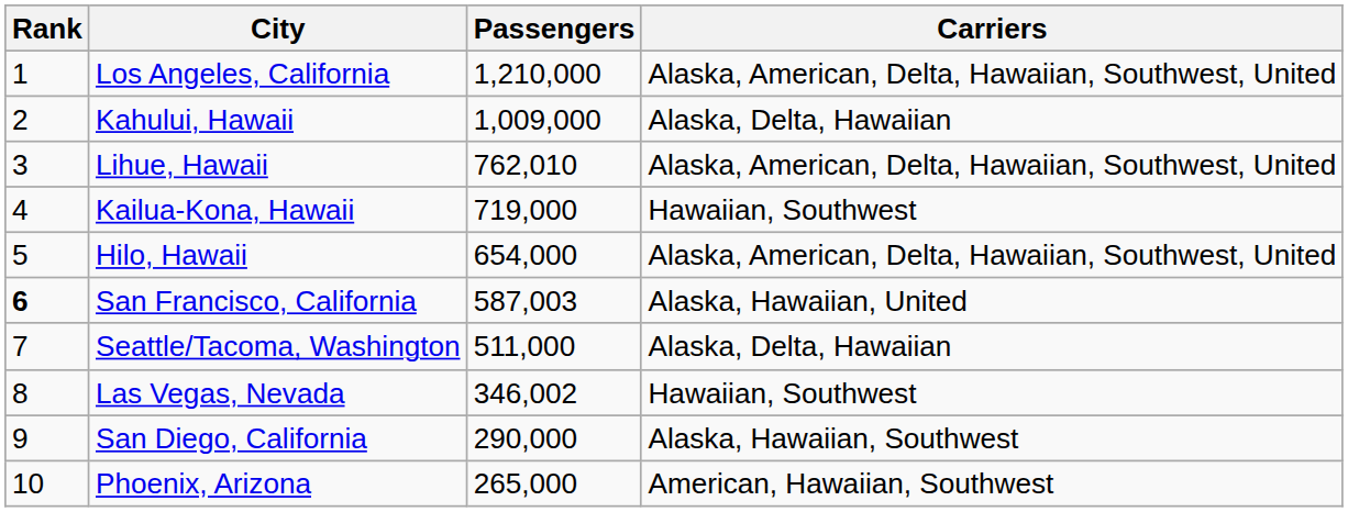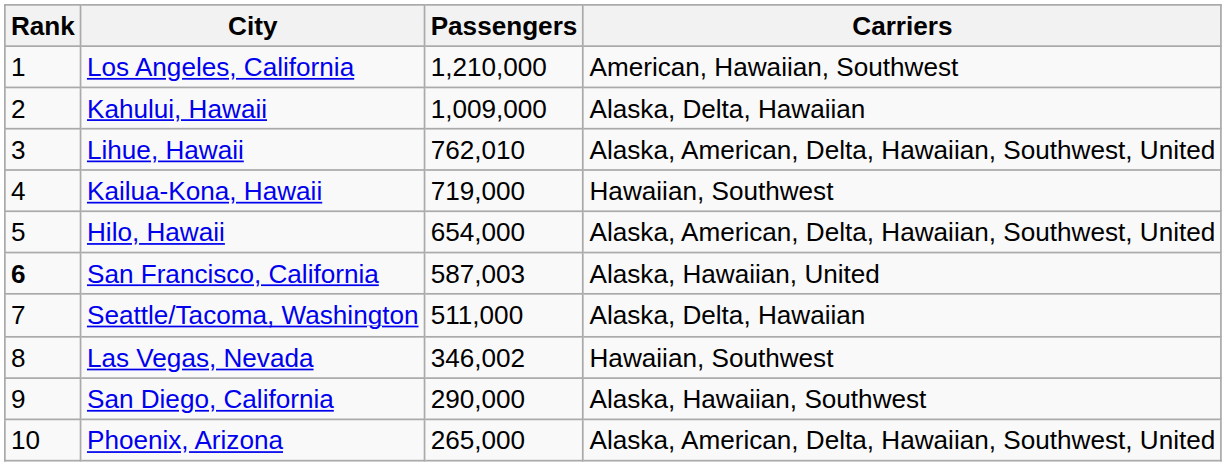 <table class="wikitable sortable" style="font-size: 95%" width= align=>
 <tr>
 <th>Rank</th>
 <th>City</th>
 <th>Passengers</th>
 <th>Carriers</th>
 </tr>
 <tr>
 <td>1</td>
 <td><a href='#'>Los Angeles, California</a></td>
 <td>1,210,000</td>
-<td>Alaska, American, Delta, Hawaiian, Southwest, United</td>
+<td>American, Hawaiian, Southwest</td>
 </tr>
 <tr>
 <td>2</td>
 <td><a href='#'>Kahului, Hawaii</a></td>
 <td>1,009,000</td>
 <td>Alaska, Delta, Hawaiian</td>
 </tr>
 <tr>
 <td>3</td>
 <td><a href='#'>Lihue, Hawaii</a></td>
 <td>762,010</td>
 <td>Alaska, American, Delta, Hawaiian, Southwest, United</td>
 </tr>
 <tr>
 <td>4</td>
 <td><a href='#'>Kailua-Kona, Hawaii</a></td>
 <td>719,000</td>
 <td>Hawaiian, Southwest</td>
 </tr>
 <tr>
 <td>5</td>
 <td><a href='#'>Hilo, Hawaii</a></td>
 <td>654,000</td>
 <td>Alaska, American, Delta, Hawaiian, Southwest, United</td>
 </tr>
 <tr>
 <td><strong>6</strong></td>
 <td><a href='#'>San Francisco, California</a></td>
 <td>587,003</td>
 <td>Alaska, Hawaiian, United</td>
 </tr>
 <tr>
 <td>7</td>
 <td><a href='#'>Seattle/Tacoma, Washington</a></td>
 <td>511,000</td>
 <td>Alaska, Delta, Hawaiian</td>
 </tr>
 <tr>
 <td>8</td>
 <td><a href='#'>Las Vegas, Nevada</a></td>
 <td>346,002</td>
 <td>Hawaiian, Southwest</td>
 </tr>
 <tr>
 <td>9</td>
 <td><a href='#'>San Diego, California</a></td>
 <td>290,000</td>
 <td>Alaska, Hawaiian, Southwest</td>
 </tr>
 <tr>
 <td>10</td>
 <td><a href='#'>Phoenix, Arizona</a></td>
 <td>265,000</td>
-<td>American, Hawaiian, Southwest</td>
+<td>Alaska, American, Delta, Hawaiian, Southwest, United</td>
 </tr>
 </table>
